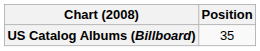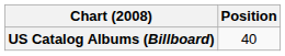 <table class="wikitable plainrowheaders sortable" style="text-align:center">
 <tr>
 <th scope="col">Chart (2008)</th>
 <th scope="col">Position</th>
 </tr>
 <tr>
 <th scope="row">US Catalog Albums (<em>Billboard</em>)</th>
-<td>35</td>
+<td>40</td>
 </tr>
 </table>
